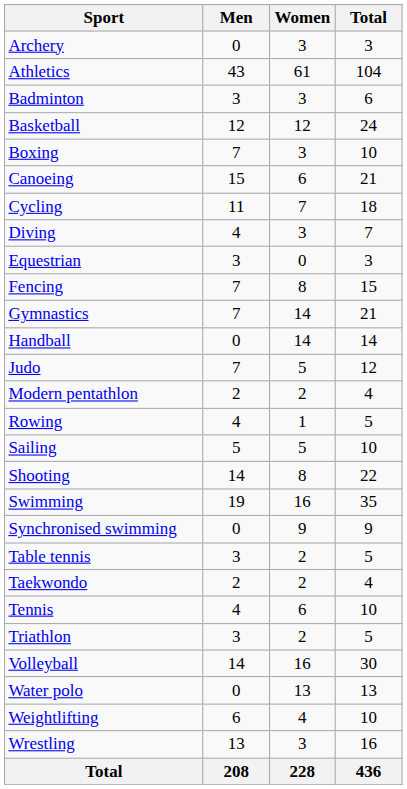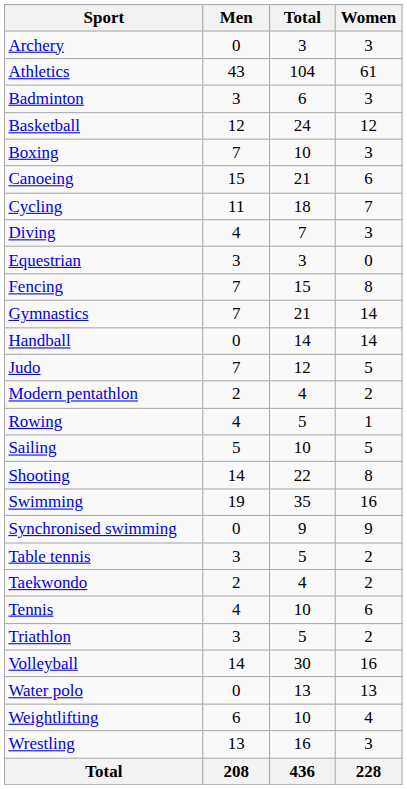 <table class="wikitable sortable" style="text-align:center;">
 <tr>
 <th width=180>Sport</th>
 <th width=55>Men</th>
+<th width=55>Total</th>
 <th width=55>Women</th>
-<th width=55>Total</th>
 </tr>
 <tr>
 <td align=left><a href='#'>Archery</a></td>
 <td>0</td>
 <td>3</td>
 <td>3</td>
 </tr>
 <tr>
 <td align=left><a href='#'>Athletics</a></td>
 <td>43</td>
+<td>104</td>
 <td>61</td>
-<td>104</td>
 </tr>
 <tr>
 <td align=left><a href='#'>Badminton</a></td>
 <td>3</td>
+<td>6</td>
 <td>3</td>
-<td>6</td>
 </tr>
 <tr>
 <td align=left><a href='#'>Basketball</a></td>
 <td>12</td>
+<td>24</td>
 <td>12</td>
-<td>24</td>
 </tr>
 <tr>
 <td align=left><a href='#'>Boxing</a></td>
 <td>7</td>
+<td>10</td>
 <td>3</td>
-<td>10</td>
 </tr>
 <tr>
 <td align=left><a href='#'>Canoeing</a></td>
 <td>15</td>
+<td>21</td>
 <td>6</td>
-<td>21</td>
 </tr>
 <tr>
 <td align=left><a href='#'>Cycling</a></td>
 <td>11</td>
+<td>18</td>
 <td>7</td>
-<td>18</td>
 </tr>
 <tr>
 <td align=left><a href='#'>Diving</a></td>
 <td>4</td>
+<td>7</td>
 <td>3</td>
-<td>7</td>
 </tr>
 <tr>
 <td align=left><a href='#'>Equestrian</a></td>
 <td>3</td>
+<td>3</td>
 <td>0</td>
-<td>3</td>
 </tr>
 <tr>
 <td align=left><a href='#'>Fencing</a></td>
 <td>7</td>
+<td>15</td>
 <td>8</td>
-<td>15</td>
 </tr>
 <tr>
 <td align=left><a href='#'>Gymnastics</a></td>
 <td>7</td>
+<td>21</td>
 <td>14</td>
-<td>21</td>
 </tr>
 <tr>
 <td align=left><a href='#'>Handball</a></td>
 <td>0</td>
 <td>14</td>
 <td>14</td>
 </tr>
 <tr>
 <td align=left><a href='#'>Judo</a></td>
 <td>7</td>
+<td>12</td>
 <td>5</td>
-<td>12</td>
 </tr>
 <tr>
 <td align=left><a href='#'>Modern pentathlon</a></td>
 <td>2</td>
+<td>4</td>
 <td>2</td>
-<td>4</td>
 </tr>
 <tr>
 <td align=left><a href='#'>Rowing</a></td>
 <td>4</td>
+<td>5</td>
 <td>1</td>
-<td>5</td>
 </tr>
 <tr>
 <td align=left><a href='#'>Sailing</a></td>
 <td>5</td>
+<td>10</td>
 <td>5</td>
-<td>10</td>
 </tr>
 <tr>
 <td align=left><a href='#'>Shooting</a></td>
 <td>14</td>
+<td>22</td>
 <td>8</td>
-<td>22</td>
 </tr>
 <tr>
 <td align=left><a href='#'>Swimming</a></td>
 <td>19</td>
+<td>35</td>
 <td>16</td>
-<td>35</td>
 </tr>
 <tr>
 <td align=left><a href='#'>Synchronised swimming</a></td>
 <td>0</td>
 <td>9</td>
 <td>9</td>
 </tr>
 <tr>
 <td align=left><a href='#'>Table tennis</a></td>
 <td>3</td>
+<td>5</td>
 <td>2</td>
-<td>5</td>
 </tr>
 <tr>
 <td align=left><a href='#'>Taekwondo</a></td>
 <td>2</td>
+<td>4</td>
 <td>2</td>
-<td>4</td>
 </tr>
 <tr>
 <td align=left><a href='#'>Tennis</a></td>
 <td>4</td>
+<td>10</td>
 <td>6</td>
-<td>10</td>
 </tr>
 <tr>
 <td align=left><a href='#'>Triathlon</a></td>
 <td>3</td>
+<td>5</td>
 <td>2</td>
-<td>5</td>
 </tr>
 <tr>
 <td align=left><a href='#'>Volleyball</a></td>
 <td>14</td>
+<td>30</td>
 <td>16</td>
-<td>30</td>
 </tr>
 <tr>
 <td align=left><a href='#'>Water polo</a></td>
 <td>0</td>
 <td>13</td>
 <td>13</td>
 </tr>
 <tr>
 <td align=left><a href='#'>Weightlifting</a></td>
 <td>6</td>
+<td>10</td>
 <td>4</td>
-<td>10</td>
 </tr>
 <tr>
 <td align=left><a href='#'>Wrestling</a></td>
 <td>13</td>
+<td>16</td>
 <td>3</td>
-<td>16</td>
 </tr>
 <tr class="sortbottom">
 <th>Total</th>
 <th>208</th>
+<th>436</th>
 <th>228</th>
-<th>436</th>
 </tr>
 </table>
